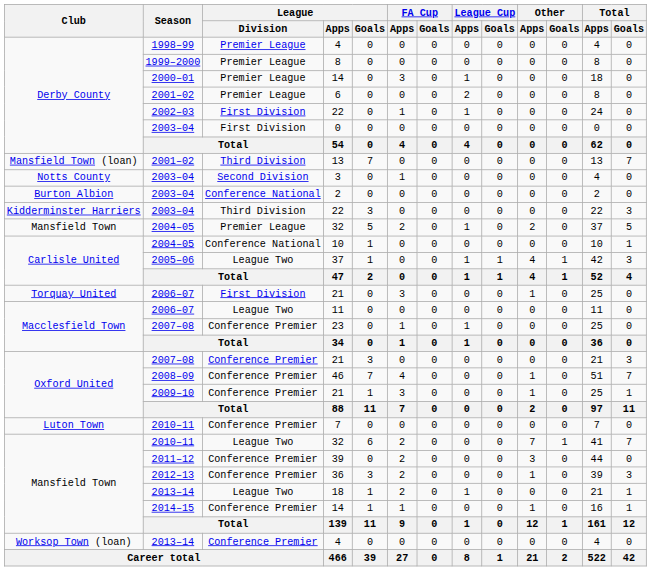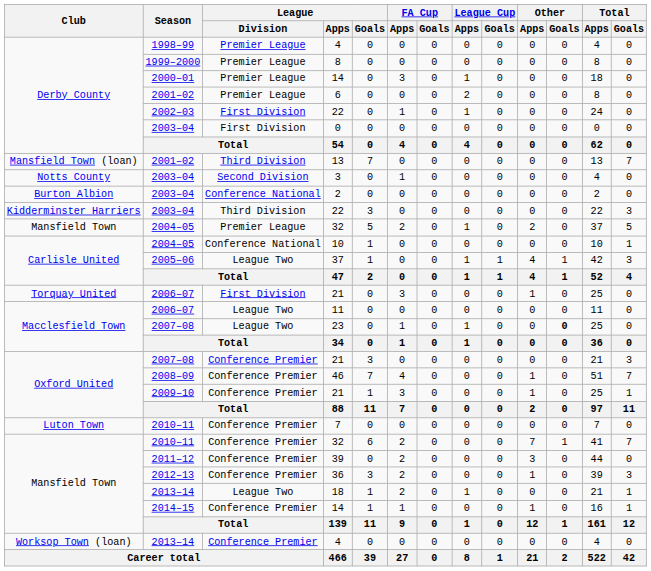 <table class="wikitable" style="text-align:center">
 <tr>
 <th rowspan="2">Club</th>
 <th rowspan="2">Season</th>
 <th colspan="3">League</th>
 <th colspan="2"><a href='#'>FA Cup</a></th>
 <th colspan="2"><a href='#'>League Cup</a></th>
 <th colspan="2">Other</th>
 <th colspan="2">Total</th>
 </tr>
 <tr>
 <th>Division</th>
 <th>Apps</th>
 <th>Goals</th>
 <th>Apps</th>
 <th>Goals</th>
 <th>Apps</th>
 <th>Goals</th>
 <th>Apps</th>
 <th>Goals</th>
 <th>Apps</th>
 <th>Goals</th>
 </tr>
 <tr>
 <td rowspan="7"><a href='#'>Derby County</a></td>
 <td><a href='#'>1998–99</a></td>
 <td><a href='#'>Premier League</a></td>
 <td>4</td>
 <td>0</td>
 <td>0</td>
 <td>0</td>
 <td>0</td>
 <td>0</td>
 <td>0</td>
 <td>0</td>
 <td>4</td>
 <td>0</td>
 </tr>
 <tr>
 <td><a href='#'>1999–2000</a></td>
 <td>Premier League</td>
 <td>8</td>
 <td>0</td>
 <td>0</td>
 <td>0</td>
 <td>0</td>
 <td>0</td>
 <td>0</td>
 <td>0</td>
 <td>8</td>
 <td>0</td>
 </tr>
 <tr>
 <td><a href='#'>2000–01</a></td>
 <td>Premier League</td>
 <td>14</td>
 <td>0</td>
 <td>3</td>
 <td>0</td>
 <td>1</td>
 <td>0</td>
 <td>0</td>
 <td>0</td>
 <td>18</td>
 <td>0</td>
 </tr>
 <tr>
 <td><a href='#'>2001–02</a></td>
 <td>Premier League</td>
 <td>6</td>
 <td>0</td>
 <td>0</td>
 <td>0</td>
 <td>2</td>
 <td>0</td>
 <td>0</td>
 <td>0</td>
 <td>8</td>
 <td>0</td>
 </tr>
 <tr>
 <td><a href='#'>2002–03</a></td>
 <td><a href='#'>First Division</a></td>
 <td>22</td>
 <td>0</td>
 <td>1</td>
 <td>0</td>
 <td>1</td>
 <td>0</td>
 <td>0</td>
 <td>0</td>
 <td>24</td>
 <td>0</td>
 </tr>
 <tr>
 <td><a href='#'>2003–04</a></td>
 <td>First Division</td>
 <td>0</td>
 <td>0</td>
 <td>0</td>
 <td>0</td>
 <td>0</td>
 <td>0</td>
 <td>0</td>
 <td>0</td>
 <td>0</td>
 <td>0</td>
 </tr>
 <tr>
 <th colspan="2">Total</th>
 <th>54</th>
 <th>0</th>
 <th>4</th>
 <th>0</th>
 <th>4</th>
 <th>0</th>
 <th>0</th>
 <th>0</th>
 <th>62</th>
 <th>0</th>
 </tr>
 <tr>
 <td><a href='#'>Mansfield Town</a> (loan)</td>
 <td><a href='#'>2001–02</a></td>
 <td><a href='#'>Third Division</a></td>
 <td>13</td>
 <td>7</td>
 <td>0</td>
 <td>0</td>
 <td>0</td>
 <td>0</td>
 <td>0</td>
 <td>0</td>
 <td>13</td>
 <td>7</td>
 </tr>
 <tr>
 <td><a href='#'>Notts County</a></td>
 <td><a href='#'>2003–04</a></td>
 <td><a href='#'>Second Division</a></td>
 <td>3</td>
 <td>0</td>
 <td>1</td>
 <td>0</td>
 <td>0</td>
 <td>0</td>
 <td>0</td>
 <td>0</td>
 <td>4</td>
 <td>0</td>
 </tr>
 <tr>
 <td><a href='#'>Burton Albion</a></td>
 <td><a href='#'>2003–04</a></td>
 <td><a href='#'>Conference National</a></td>
 <td>2</td>
 <td>0</td>
 <td>0</td>
 <td>0</td>
 <td>0</td>
 <td>0</td>
 <td>0</td>
 <td>0</td>
 <td>2</td>
 <td>0</td>
 </tr>
 <tr>
 <td><a href='#'>Kidderminster Harriers</a></td>
 <td><a href='#'>2003–04</a></td>
 <td>Third Division</td>
 <td>22</td>
 <td>3</td>
 <td>0</td>
 <td>0</td>
 <td>0</td>
 <td>0</td>
 <td>0</td>
 <td>0</td>
 <td>22</td>
 <td>3</td>
 </tr>
 <tr>
 <td>Mansfield Town</td>
 <td><a href='#'>2004–05</a></td>
 <td>Premier League</td>
 <td>32</td>
 <td>5</td>
 <td>2</td>
 <td>0</td>
 <td>1</td>
 <td>0</td>
 <td>2</td>
 <td>0</td>
 <td>37</td>
 <td>5</td>
 </tr>
 <tr>
 <td rowspan="3"><a href='#'>Carlisle United</a></td>
 <td><a href='#'>2004–05</a></td>
 <td>Conference National</td>
 <td>10</td>
 <td>1</td>
 <td>0</td>
 <td>0</td>
 <td>0</td>
 <td>0</td>
 <td>0</td>
 <td>0</td>
 <td>10</td>
 <td>1</td>
 </tr>
 <tr>
 <td><a href='#'>2005–06</a></td>
 <td>League Two</td>
 <td>37</td>
 <td>1</td>
 <td>0</td>
 <td>0</td>
 <td>1</td>
 <td>1</td>
 <td>4</td>
 <td>1</td>
 <td>42</td>
 <td>3</td>
 </tr>
 <tr>
 <th colspan="2">Total</th>
 <th>47</th>
 <th>2</th>
 <th>0</th>
 <th>0</th>
 <th>1</th>
 <th>1</th>
 <th>4</th>
 <th>1</th>
 <th>52</th>
 <th>4</th>
 </tr>
 <tr>
 <td><a href='#'>Torquay United</a></td>
 <td><a href='#'>2006–07</a></td>
 <td><a href='#'>First Division</a></td>
 <td>21</td>
 <td>0</td>
 <td>3</td>
 <td>0</td>
 <td>0</td>
 <td>0</td>
 <td>1</td>
 <td>0</td>
 <td>25</td>
 <td>0</td>
 </tr>
 <tr>
 <td rowspan="3"><a href='#'>Macclesfield Town</a></td>
 <td><a href='#'>2006–07</a></td>
 <td>League Two</td>
 <td>11</td>
 <td>0</td>
 <td>0</td>
 <td>0</td>
 <td>0</td>
 <td>0</td>
 <td>0</td>
 <td>0</td>
 <td>11</td>
 <td>0</td>
 </tr>
 <tr>
 <td><a href='#'>2007–08</a></td>
-<td>Conference Premier</td>
+<td>League Two</td>
 <td>23</td>
 <td>0</td>
 <td>1</td>
 <td>0</td>
 <td>1</td>
 <td>0</td>
 <td>0</td>
-<td>0</td>
+<td><strong>0</strong></td>
 <td>25</td>
 <td>0</td>
 </tr>
 <tr>
 <th colspan="2">Total</th>
 <th>34</th>
 <th>0</th>
 <th>1</th>
 <th>0</th>
 <th>1</th>
 <th>0</th>
 <th>0</th>
 <th>0</th>
 <th>36</th>
 <th>0</th>
 </tr>
 <tr>
 <td rowspan="4"><a href='#'>Oxford United</a></td>
 <td><a href='#'>2007–08</a></td>
 <td><a href='#'>Conference Premier</a></td>
 <td>21</td>
 <td>3</td>
 <td>0</td>
 <td>0</td>
 <td>0</td>
 <td>0</td>
 <td>0</td>
 <td>0</td>
 <td>21</td>
 <td>3</td>
 </tr>
 <tr>
 <td><a href='#'>2008–09</a></td>
 <td>Conference Premier</td>
 <td>46</td>
 <td>7</td>
 <td>4</td>
 <td>0</td>
 <td>0</td>
 <td>0</td>
 <td>1</td>
 <td>0</td>
 <td>51</td>
 <td>7</td>
 </tr>
 <tr>
 <td><a href='#'>2009–10</a></td>
 <td>Conference Premier</td>
 <td>21</td>
 <td>1</td>
 <td>3</td>
 <td>0</td>
 <td>0</td>
 <td>0</td>
 <td>1</td>
 <td>0</td>
 <td>25</td>
 <td>1</td>
 </tr>
 <tr>
 <th colspan="2">Total</th>
 <th>88</th>
 <th>11</th>
 <th>7</th>
 <th>0</th>
 <th>0</th>
 <th>0</th>
 <th>2</th>
 <th>0</th>
 <th>97</th>
 <th>11</th>
 </tr>
 <tr>
 <td><a href='#'>Luton Town</a></td>
 <td><a href='#'>2010–11</a></td>
 <td>Conference Premier</td>
 <td>7</td>
 <td>0</td>
 <td>0</td>
 <td>0</td>
 <td>0</td>
 <td>0</td>
 <td>0</td>
 <td>0</td>
 <td>7</td>
 <td>0</td>
 </tr>
 <tr>
 <td rowspan="6">Mansfield Town</td>
 <td><a href='#'>2010–11</a></td>
-<td>League Two</td>
+<td>Conference Premier</td>
 <td>32</td>
 <td>6</td>
 <td>2</td>
 <td>0</td>
 <td>0</td>
 <td>0</td>
 <td>7</td>
 <td>1</td>
 <td>41</td>
 <td>7</td>
 </tr>
 <tr>
 <td><a href='#'>2011–12</a></td>
 <td>Conference Premier</td>
 <td>39</td>
 <td>0</td>
 <td>2</td>
 <td>0</td>
 <td>0</td>
 <td>0</td>
 <td>3</td>
 <td>0</td>
 <td>44</td>
 <td>0</td>
 </tr>
 <tr>
 <td><a href='#'>2012–13</a></td>
 <td>Conference Premier</td>
 <td>36</td>
 <td>3</td>
 <td>2</td>
 <td>0</td>
 <td>0</td>
 <td>0</td>
 <td>1</td>
 <td>0</td>
 <td>39</td>
 <td>3</td>
 </tr>
 <tr>
 <td><a href='#'>2013–14</a></td>
 <td>League Two</td>
 <td>18</td>
 <td>1</td>
 <td>2</td>
 <td>0</td>
 <td>1</td>
 <td>0</td>
 <td>0</td>
 <td>0</td>
 <td>21</td>
 <td>1</td>
 </tr>
 <tr>
 <td><a href='#'>2014–15</a></td>
 <td>Conference Premier</td>
 <td>14</td>
 <td>1</td>
 <td>1</td>
 <td>0</td>
 <td>0</td>
 <td>0</td>
 <td>1</td>
 <td>0</td>
 <td>16</td>
 <td>1</td>
 </tr>
 <tr>
 <th colspan="2">Total</th>
 <th>139</th>
 <th>11</th>
 <th>9</th>
 <th>0</th>
 <th>1</th>
 <th>0</th>
 <th>12</th>
 <th>1</th>
 <th>161</th>
 <th>12</th>
 </tr>
 <tr>
 <td><a href='#'>Worksop Town</a> (loan)</td>
 <td><a href='#'>2013–14</a></td>
 <td><a href='#'>Conference Premier</a></td>
 <td>4</td>
 <td>0</td>
 <td>0</td>
 <td>0</td>
 <td>0</td>
 <td>0</td>
 <td>0</td>
 <td>0</td>
 <td>4</td>
 <td>0</td>
 </tr>
 <tr>
 <th colspan="3">Career total</th>
 <th>466</th>
 <th>39</th>
 <th>27</th>
 <th>0</th>
 <th>8</th>
 <th>1</th>
 <th>21</th>
 <th>2</th>
 <th>522</th>
 <th>42</th>
 </tr>
 </table>
